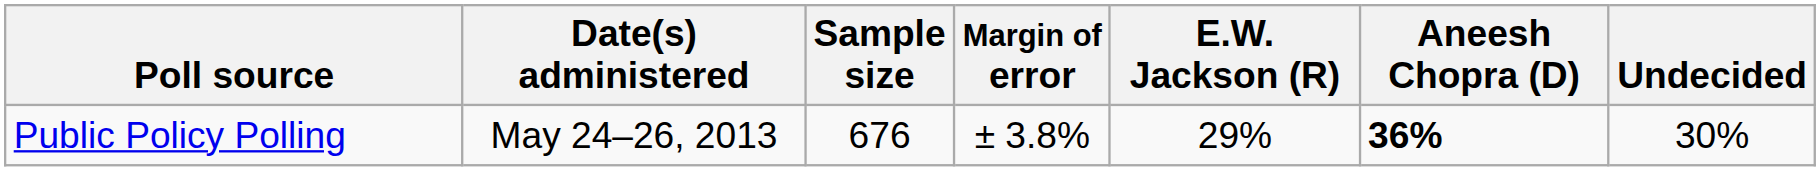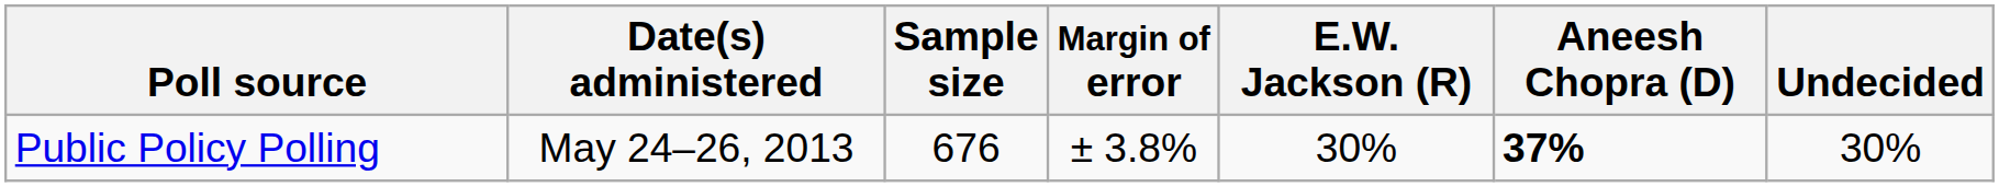 <table class="wikitable">
 <tr valign= bottom>
 <th style="width:190px;">Poll source</th>
 <th style="width:140px;">Date(s)<br>administered</th>
 <th class=small>Sample<br>size</th>
 <th><small>Margin of</small><br>error</th>
 <th style="width:100px;">E.W.<br>Jackson (R)</th>
 <th style="width:100px;">Aneesh<br>Chopra (D)</th>
 <th>Undecided</th>
 </tr>
 <tr>
 <td><a href='#'>Public Policy Polling</a></td>
 <td align=center>May 24–26, 2013</td>
 <td align=center>676</td>
 <td align=center>± 3.8%</td>
-<td align=center>29%</td>
-<td><strong>36%</strong></td>
+<td align=center>30%</td>
+<td><strong>37%</strong></td>
 <td align=center>30%</td>
 </tr>
 </table>
